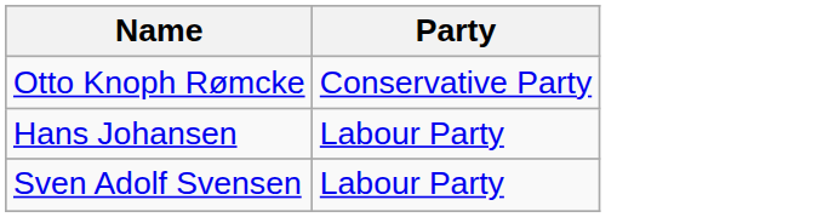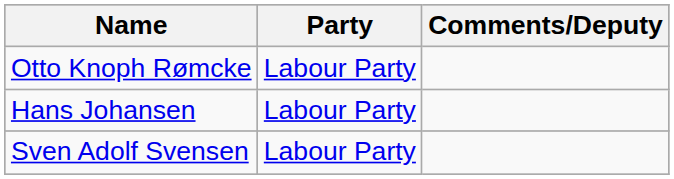 <table class="wikitable">
 <tr>
 <th>Name</th>
 <th>Party</th>
+<th>Comments/Deputy</th>
 </tr>
 <tr>
 <td><a href='#'>Otto Knoph Rømcke</a></td>
-<td><a href='#'>Conservative Party</a></td>
+<td><a href='#'>Labour Party</a></td>
+<td></td>
 </tr>
 <tr>
 <td><a href='#'>Hans Johansen</a></td>
 <td><a href='#'>Labour Party</a></td>
+<td></td>
 </tr>
 <tr>
 <td><a href='#'>Sven Adolf Svensen</a></td>
 <td><a href='#'>Labour Party</a></td>
+<td></td>
 </tr>
 </table>
